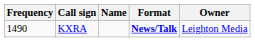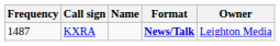 <table class="wikitable">
 <tr>
 <th>Frequency</th>
 <th>Call sign</th>
 <th>Name</th>
 <th>Format</th>
 <th>Owner</th>
 </tr>
 <tr>
-<td>1490</td>
+<td>1487</td>
 <td><a href='#'>KXRA</a></td>
 <td></td>
 <td><strong><a href='#'>News/Talk</a></strong></td>
 <td><a href='#'>Leighton Media</a></td>
 </tr>
 </table>
